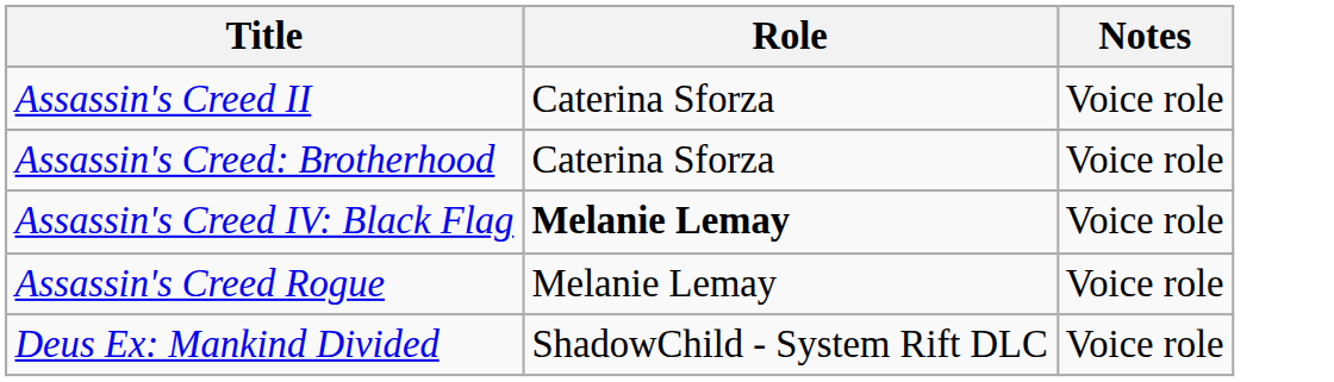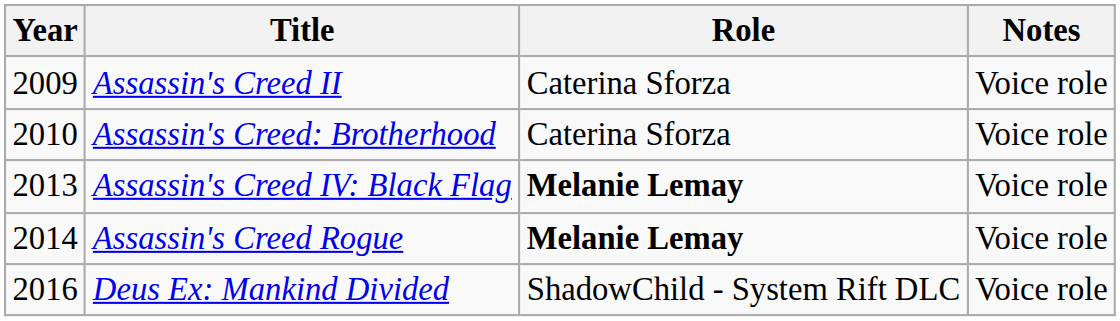 <table class="wikitable sortable">
 <tr>
+<th>Year</th>
 <th>Title</th>
 <th>Role</th>
 <th class="unsortable">Notes</th>
 </tr>
 <tr>
+<td>2009</td>
 <td><em><a href='#'>Assassin's Creed II</a></em></td>
 <td>Caterina Sforza</td>
 <td>Voice role</td>
 </tr>
 <tr>
+<td>2010</td>
 <td><em><a href='#'>Assassin's Creed: Brotherhood</a></em></td>
 <td>Caterina Sforza</td>
 <td>Voice role</td>
 </tr>
 <tr>
+<td>2013</td>
 <td><em><a href='#'>Assassin's Creed IV: Black Flag</a></em></td>
 <td><strong>Melanie Lemay</strong></td>
 <td>Voice role</td>
 </tr>
 <tr>
+<td>2014</td>
 <td><em><a href='#'>Assassin's Creed Rogue</a></em></td>
-<td>Melanie Lemay</td>
+<td><strong>Melanie Lemay</strong></td>
 <td>Voice role</td>
 </tr>
 <tr>
+<td>2016</td>
 <td><em><a href='#'>Deus Ex: Mankind Divided</a></em></td>
 <td>ShadowChild - System Rift DLC</td>
 <td>Voice role</td>
 </tr>
 </table>
